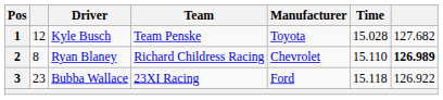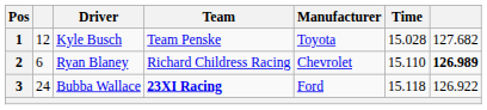 <table class="wikitable" style="font-size:95%">
 <tr>
 <th>Pos</th>
 <th></th>
 <th>Driver</th>
 <th>Team</th>
 <th>Manufacturer</th>
 <th>Time</th>
 <th></th>
 </tr>
 <tr>
 <th>1</th>
 <td>12</td>
 <td><a href='#'>Kyle Busch</a></td>
 <td><a href='#'>Team Penske</a></td>
 <td><a href='#'>Toyota</a></td>
 <td>15.028</td>
 <td>127.682</td>
 </tr>
 <tr>
 <th>2</th>
-<td>8</td>
+<td>6</td>
 <td><a href='#'>Ryan Blaney</a></td>
 <td><a href='#'>Richard Childress Racing</a></td>
 <td><a href='#'>Chevrolet</a></td>
 <td>15.110</td>
 <td><strong>126.989</strong></td>
 </tr>
 <tr>
 <th>3</th>
-<td>23</td>
+<td>24</td>
 <td><a href='#'>Bubba Wallace</a></td>
-<td><a href='#'>23XI Racing</a></td>
+<td><strong><a href='#'>23XI Racing</a></strong></td>
 <td><a href='#'>Ford</a></td>
 <td>15.118</td>
 <td>126.922</td>
 </tr>
 <tr>
 <th colspan="7"></th>
 </tr>
 </table>
